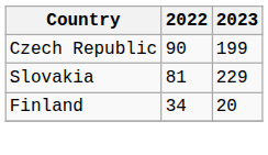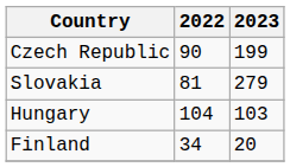 <table class=wikitable  align=right>
 <tr>
 <th>Country</th>
 <th>2022</th>
 <th>2023</th>
 </tr>
 <tr>
 <td>Czech Republic</td>
 <td>90</td>
 <td>199</td>
 </tr>
 <tr>
 <td>Slovakia</td>
 <td>81</td>
-<td>229</td>
+<td>279</td>
+</tr>
+<tr>
+<td>Hungary</td>
+<td>104</td>
+<td>103</td>
 </tr>
 <tr>
 <td>Finland</td>
 <td>34</td>
 <td>20</td>
 </tr>
 <tr>
 </tr>
 </table>
